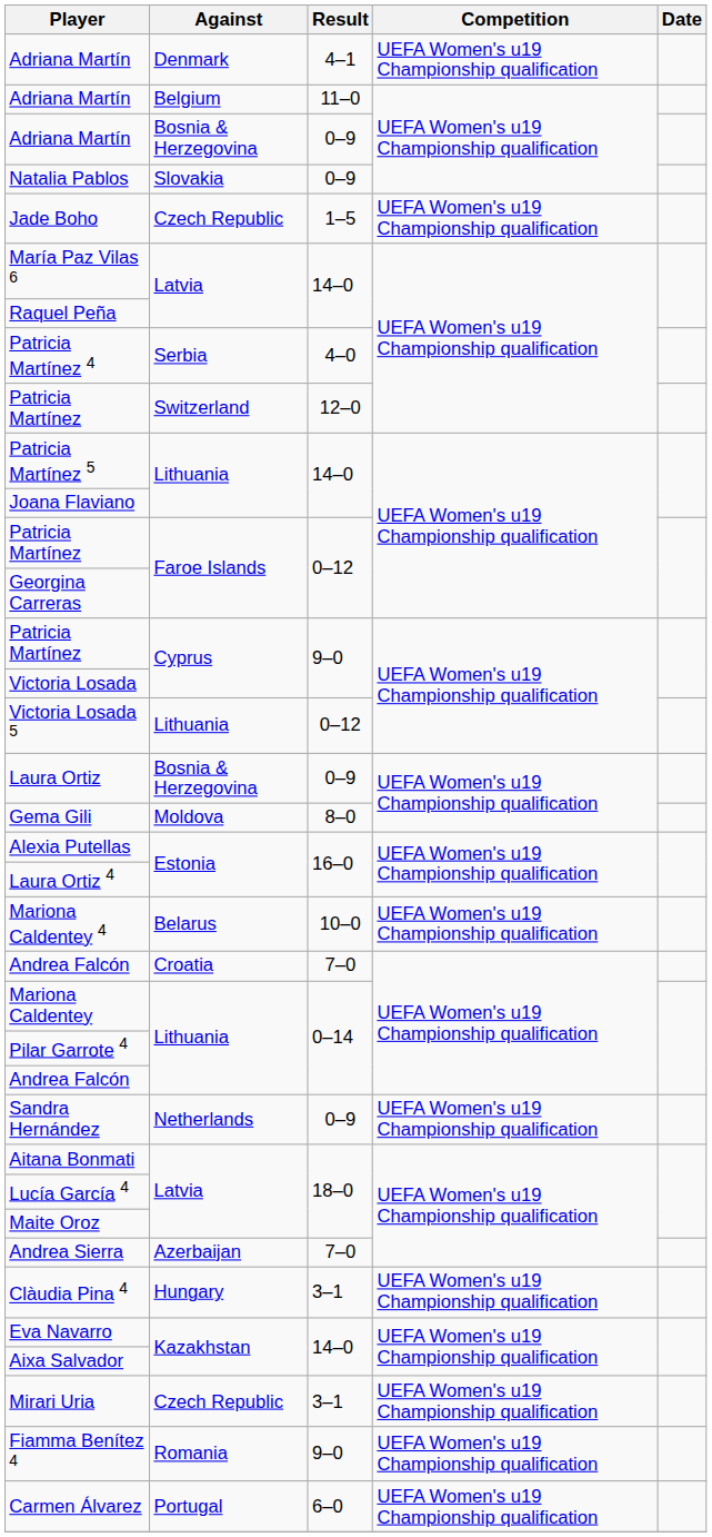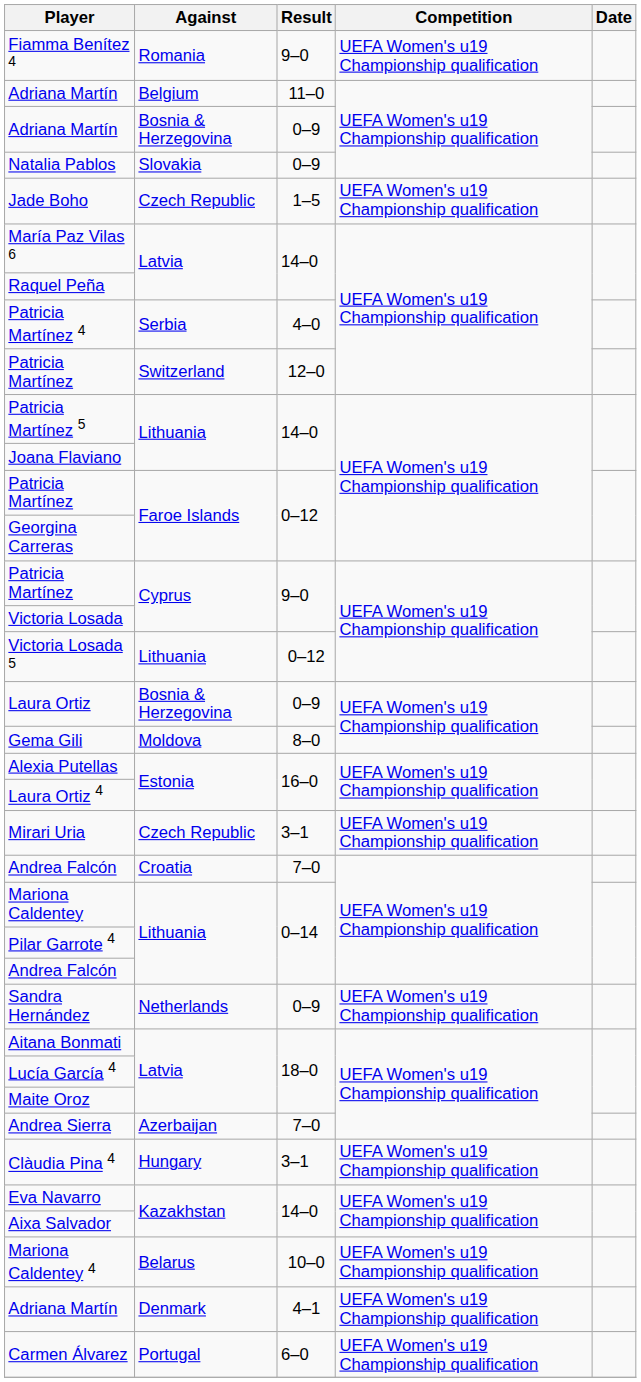 <table class="wikitable sortable plainrowheaders">
 <tr>
 <th scope="col">Player</th>
 <th scope="col">Against</th>
 <th scope="col" align="center">Result</th>
 <th scope="col">Competition</th>
 <th scope="col">Date</th>
 </tr>
 <tr>
-<td><a href='#'>Adriana Martín</a></td>
-<td> <a href='#'>Denmark</a></td>
-<td align="center">4–1</td>
+<td><a href='#'>Fiamma Benítez</a> <sup>4</sup></td>
+<td> <a href='#'>Romania</a></td>
+<td> 9–0</td>
 <td><a href='#'>UEFA Women's u19 Championship qualification</a></td>
 <td></td>
 </tr>
 <tr>
 <td><a href='#'>Adriana Martín</a></td>
 <td> <a href='#'>Belgium</a></td>
 <td align="center">11–0</td>
 <td rowspan="3"><a href='#'>UEFA Women's u19 Championship qualification</a></td>
 <td></td>
 </tr>
 <tr>
 <td><a href='#'>Adriana Martín</a></td>
 <td> <a href='#'>Bosnia & Herzegovina</a></td>
 <td align="center">0–9</td>
 <td></td>
 </tr>
 <tr>
 <td><a href='#'>Natalia Pablos</a></td>
 <td> <a href='#'>Slovakia</a></td>
 <td align="center">0–9</td>
 <td></td>
 </tr>
 <tr>
 <td><a href='#'>Jade Boho</a></td>
 <td> <a href='#'>Czech Republic</a></td>
 <td align="center">1–5</td>
 <td><a href='#'>UEFA Women's u19 Championship qualification</a></td>
 <td></td>
 </tr>
 <tr>
 <td><a href='#'>María Paz Vilas</a> <sup>6</sup></td>
 <td rowspan="2"> <a href='#'>Latvia</a></td>
 <td rowspan="2">14–0</td>
 <td rowspan="4"><a href='#'>UEFA Women's u19 Championship qualification</a></td>
 <td rowspan="2"></td>
 </tr>
 <tr>
 <td><a href='#'>Raquel Peña</a></td>
 </tr>
 <tr>
 <td><a href='#'>Patricia Martínez</a> <sup>4</sup></td>
 <td> <a href='#'>Serbia</a></td>
 <td align="center">4–0</td>
 <td></td>
 </tr>
 <tr>
 <td><a href='#'>Patricia Martínez</a></td>
 <td> <a href='#'>Switzerland</a></td>
 <td align="center">12–0</td>
 <td></td>
 </tr>
 <tr>
 <td><a href='#'>Patricia Martínez</a> <sup>5</sup></td>
 <td rowspan="2"> <a href='#'>Lithuania</a></td>
 <td rowspan="2">14–0</td>
 <td rowspan="4"><a href='#'>UEFA Women's u19 Championship qualification</a></td>
 <td rowspan="2"></td>
 </tr>
 <tr>
 <td><a href='#'>Joana Flaviano</a></td>
 </tr>
 <tr>
 <td><a href='#'>Patricia Martínez</a></td>
 <td rowspan="2"> <a href='#'>Faroe Islands</a></td>
 <td rowspan="2">0–12</td>
 <td rowspan="2"></td>
 </tr>
 <tr>
 <td><a href='#'>Georgina Carreras</a></td>
 </tr>
 <tr>
 <td><a href='#'>Patricia Martínez</a></td>
 <td rowspan="2"> <a href='#'>Cyprus</a></td>
 <td rowspan="2"> 9–0</td>
 <td rowspan="3"><a href='#'>UEFA Women's u19 Championship qualification</a></td>
 <td rowspan="2"></td>
 </tr>
 <tr>
 <td><a href='#'>Victoria Losada</a></td>
 </tr>
 <tr>
 <td><a href='#'>Victoria Losada</a> <sup>5</sup></td>
 <td> <a href='#'>Lithuania</a></td>
 <td align="center">0–12</td>
 <td></td>
 </tr>
 <tr>
 <td><a href='#'>Laura Ortiz</a></td>
 <td> <a href='#'>Bosnia & Herzegovina</a></td>
 <td align="center">0–9</td>
 <td rowspan="2"><a href='#'>UEFA Women's u19 Championship qualification</a></td>
 <td></td>
 </tr>
 <tr>
 <td><a href='#'>Gema Gili</a></td>
 <td> <a href='#'>Moldova</a></td>
 <td align="center">8–0</td>
 <td></td>
 </tr>
 <tr>
 <td><a href='#'>Alexia Putellas</a></td>
 <td rowspan="2"> <a href='#'>Estonia</a></td>
 <td rowspan="2">16–0</td>
 <td rowspan="2"><a href='#'>UEFA Women's u19 Championship qualification</a></td>
 <td rowspan="2"></td>
 </tr>
 <tr>
 <td><a href='#'>Laura Ortiz</a> <sup>4</sup></td>
 </tr>
 <tr>
-<td><a href='#'>Mariona Caldentey</a> <sup>4</sup></td>
-<td> <a href='#'>Belarus</a></td>
-<td align="center">10–0</td>
+<td><a href='#'>Mirari Uria</a></td>
+<td> <a href='#'>Czech Republic</a></td>
+<td> 3–1</td>
 <td><a href='#'>UEFA Women's u19 Championship qualification</a></td>
 <td></td>
 </tr>
 <tr>
 <td><a href='#'>Andrea Falcón</a></td>
 <td> <a href='#'>Croatia</a></td>
 <td align="center">7–0</td>
 <td rowspan="4"><a href='#'>UEFA Women's u19 Championship qualification</a></td>
 <td></td>
 </tr>
 <tr>
 <td><a href='#'>Mariona Caldentey</a></td>
 <td rowspan="3"> <a href='#'>Lithuania</a></td>
 <td rowspan="3">0–14</td>
 <td rowspan="3"></td>
 </tr>
 <tr>
 <td><a href='#'>Pilar Garrote</a> <sup>4</sup></td>
 </tr>
 <tr>
 <td><a href='#'>Andrea Falcón</a></td>
 </tr>
 <tr>
 <td><a href='#'>Sandra Hernández</a></td>
 <td> <a href='#'>Netherlands</a></td>
 <td align="center">0–9</td>
 <td><a href='#'>UEFA Women's u19 Championship qualification</a></td>
 <td></td>
 </tr>
 <tr>
 <td><a href='#'>Aitana Bonmati</a></td>
 <td rowspan="3"> <a href='#'>Latvia</a></td>
 <td rowspan="3">18–0</td>
 <td rowspan="4"><a href='#'>UEFA Women's u19 Championship qualification</a></td>
 <td rowspan="3"></td>
 </tr>
 <tr>
 <td><a href='#'>Lucía García</a> <sup>4</sup></td>
 </tr>
 <tr>
 <td><a href='#'>Maite Oroz</a></td>
 </tr>
 <tr>
 <td><a href='#'>Andrea Sierra</a></td>
 <td> <a href='#'>Azerbaijan</a></td>
 <td align="center">7–0</td>
 <td></td>
 </tr>
 <tr>
 <td><a href='#'>Clàudia Pina</a> <sup>4</sup></td>
 <td> <a href='#'>Hungary</a></td>
 <td> 3–1</td>
 <td><a href='#'>UEFA Women's u19 Championship qualification</a></td>
 <td></td>
 </tr>
 <tr>
 <td><a href='#'>Eva Navarro</a></td>
 <td rowspan="2"> <a href='#'>Kazakhstan</a></td>
 <td rowspan="2">14–0</td>
 <td rowspan="2"><a href='#'>UEFA Women's u19 Championship qualification</a></td>
 <td rowspan="2"></td>
 </tr>
 <tr>
 <td><a href='#'>Aixa Salvador</a></td>
 </tr>
 <tr>
-<td><a href='#'>Mirari Uria</a></td>
-<td> <a href='#'>Czech Republic</a></td>
-<td> 3–1</td>
+<td><a href='#'>Mariona Caldentey</a> <sup>4</sup></td>
+<td> <a href='#'>Belarus</a></td>
+<td align="center">10–0</td>
 <td><a href='#'>UEFA Women's u19 Championship qualification</a></td>
 <td></td>
 </tr>
 <tr>
-<td><a href='#'>Fiamma Benítez</a> <sup>4</sup></td>
-<td> <a href='#'>Romania</a></td>
-<td> 9–0</td>
+<td><a href='#'>Adriana Martín</a></td>
+<td> <a href='#'>Denmark</a></td>
+<td align="center">4–1</td>
 <td><a href='#'>UEFA Women's u19 Championship qualification</a></td>
 <td></td>
 </tr>
 <tr>
 <td><a href='#'>Carmen Álvarez</a></td>
 <td> <a href='#'>Portugal</a></td>
 <td> 6–0</td>
 <td><a href='#'>UEFA Women's u19 Championship qualification</a></td>
 <td></td>
 </tr>
 <tr>
 </tr>
 </table>
